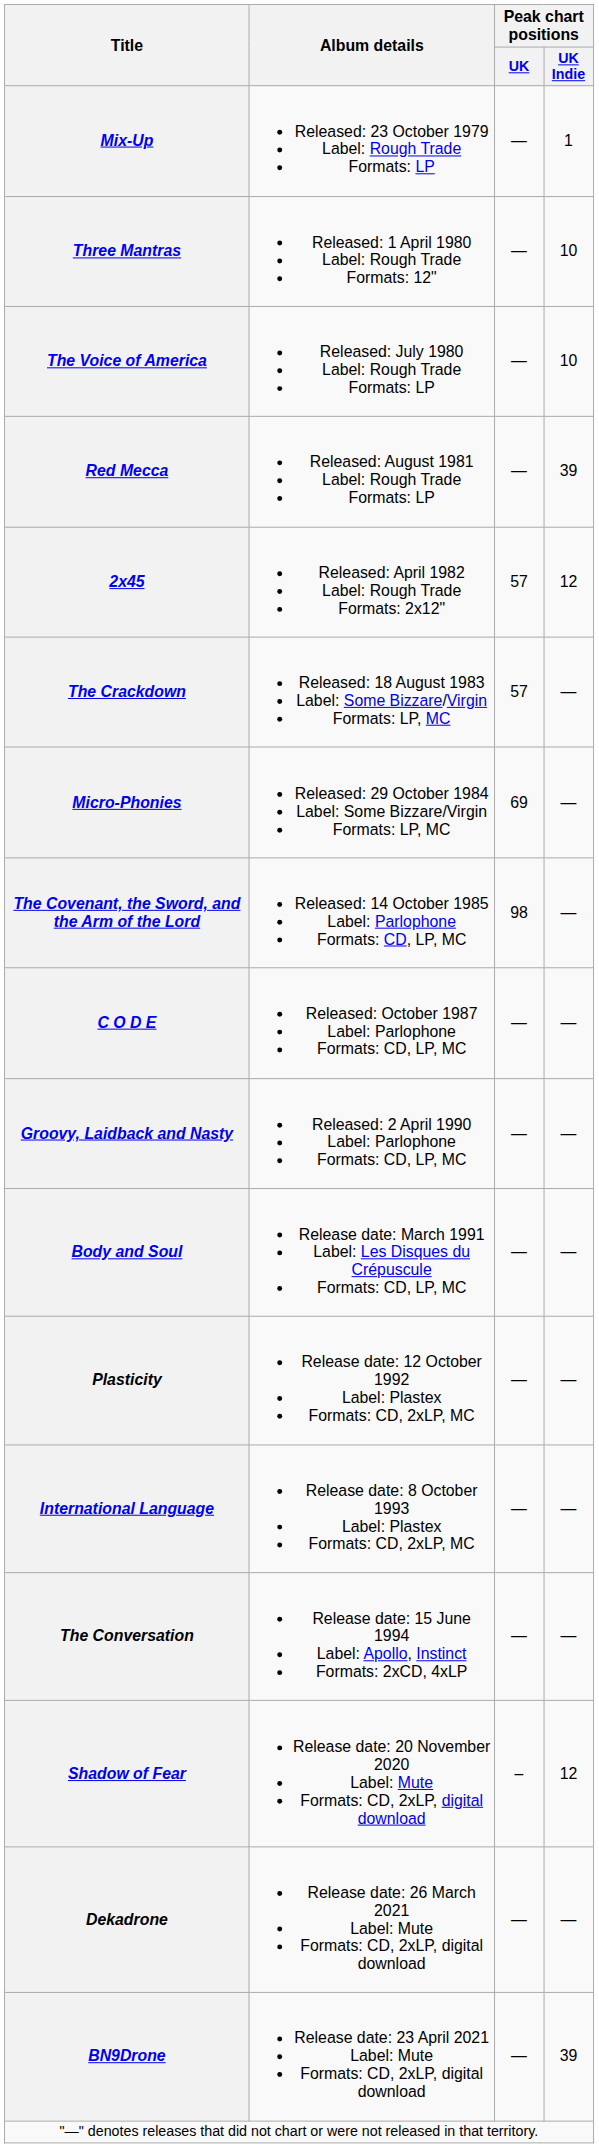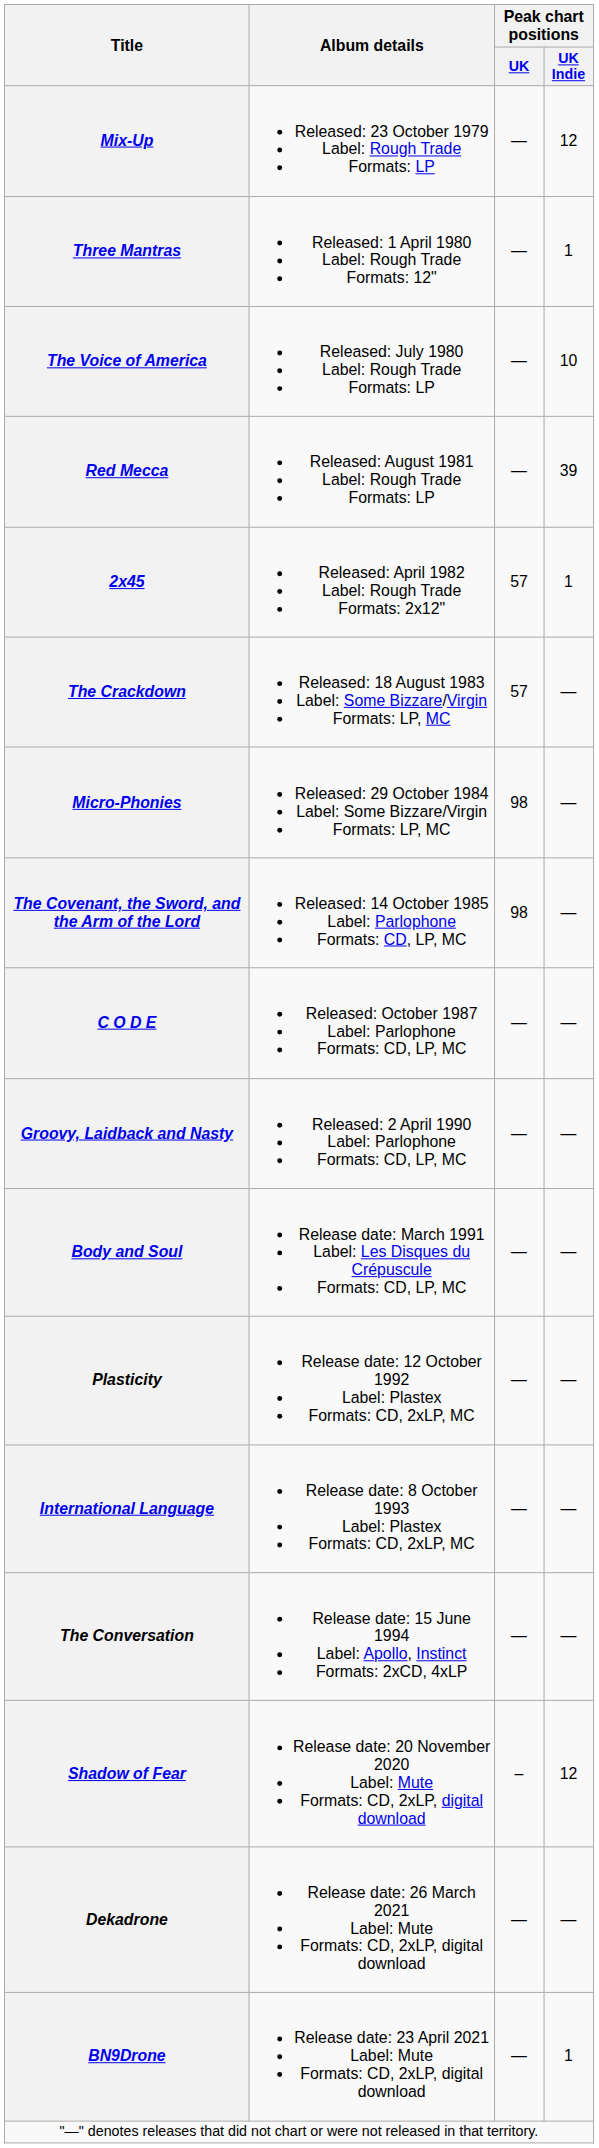 <table class="wikitable plainrowheaders" style="text-align:center;">
 <tr>
 <th rowspan="2" scope="col" style="width:15em;">Title</th>
 <th rowspan="2" scope="col" style="width:15em;">Album details</th>
 <th colspan="2" scope="col">Peak chart positions</th>
 </tr>
 <tr>
 <th scope="col" style="width:3em;font-size:90%;"><a href='#'>UK</a><br></th>
 <th scope="col" style="width:3em;font-size:90%;"><a href='#'>UK<br>Indie</a><br></th>
 </tr>
 <tr>
 <th scope="row"><em><a href='#'>Mix-Up</a></em></th>
 <td><br><ul><li>Released: 23 October 1979</li><li>Label: <a href='#'>Rough Trade</a></li><li>Formats: <a href='#'>LP</a></li></ul></td>
 <td>—</td>
-<td>1</td>
+<td>12</td>
 </tr>
 <tr>
 <th scope="row"><em><a href='#'>Three Mantras</a></em></th>
 <td><br><ul><li>Released: 1 April 1980</li><li>Label: Rough Trade</li><li>Formats: 12"</li></ul></td>
 <td>—</td>
-<td>10</td>
+<td>1</td>
 </tr>
 <tr>
 <th scope="row"><em><a href='#'>The Voice of America</a></em></th>
 <td><br><ul><li>Released: July 1980</li><li>Label: Rough Trade</li><li>Formats: LP</li></ul></td>
 <td>—</td>
 <td>10</td>
 </tr>
 <tr>
 <th scope="row"><em><a href='#'>Red Mecca</a></em></th>
 <td><br><ul><li>Released: August 1981</li><li>Label: Rough Trade</li><li>Formats: LP</li></ul></td>
 <td>—</td>
 <td>39</td>
 </tr>
 <tr>
 <th scope="row"><em><a href='#'>2x45</a></em></th>
 <td><br><ul><li>Released: April 1982</li><li>Label: Rough Trade</li><li>Formats: 2x12"</li></ul></td>
 <td>57</td>
-<td>12</td>
+<td>1</td>
 </tr>
 <tr>
 <th scope="row"><em><a href='#'>The Crackdown</a></em></th>
 <td><br><ul><li>Released: 18 August 1983</li><li>Label: <a href='#'>Some Bizzare</a>/<a href='#'>Virgin</a></li><li>Formats: LP, <a href='#'>MC</a></li></ul></td>
 <td>57</td>
 <td>—</td>
 </tr>
 <tr>
 <th scope="row"><em><a href='#'>Micro-Phonies</a></em></th>
 <td><br><ul><li>Released: 29 October 1984</li><li>Label: Some Bizzare/Virgin</li><li>Formats: LP, MC</li></ul></td>
-<td>69</td>
+<td>98</td>
 <td>—</td>
 </tr>
 <tr>
 <th scope="row"><em><a href='#'>The Covenant, the Sword, and the Arm of the Lord</a></em></th>
 <td><br><ul><li>Released: 14 October 1985</li><li>Label: <a href='#'>Parlophone</a></li><li>Formats: <a href='#'>CD</a>, LP, MC</li></ul></td>
 <td>98</td>
 <td>—</td>
 </tr>
 <tr>
 <th scope="row"><em><a href='#'>C O D E</a></em></th>
 <td><br><ul><li>Released: October 1987</li><li>Label: Parlophone</li><li>Formats: CD, LP, MC</li></ul></td>
 <td>—</td>
 <td>—</td>
 </tr>
 <tr>
 <th scope="row"><em><a href='#'>Groovy, Laidback and Nasty</a></em></th>
 <td><br><ul><li>Released: 2 April 1990</li><li>Label: Parlophone</li><li>Formats: CD, LP, MC</li></ul></td>
 <td>—</td>
 <td>—</td>
 </tr>
 <tr>
 <th scope="row"><em><a href='#'>Body and Soul</a></em></th>
 <td><br><ul><li>Release date: March 1991</li><li>Label: <a href='#'>Les Disques du Crépuscule</a></li><li>Formats: CD, LP, MC</li></ul></td>
 <td>—</td>
 <td>—</td>
 </tr>
 <tr>
 <th scope="row"><em>Plasticity</em></th>
 <td><br><ul><li>Release date: 12 October 1992</li><li>Label: Plastex</li><li>Formats: CD, 2xLP, MC</li></ul></td>
 <td>—</td>
 <td>—</td>
 </tr>
 <tr>
 <th scope="row"><em><a href='#'>International Language</a></em></th>
 <td><br><ul><li>Release date: 8 October 1993</li><li>Label: Plastex</li><li>Formats: CD, 2xLP, MC</li></ul></td>
 <td>—</td>
 <td>—</td>
 </tr>
 <tr>
 <th scope="row"><em>The Conversation</em></th>
 <td><br><ul><li>Release date: 15 June 1994</li><li>Label: <a href='#'>Apollo</a>, <a href='#'>Instinct</a></li><li>Formats: 2xCD, 4xLP</li></ul></td>
 <td>—</td>
 <td>—</td>
 </tr>
 <tr>
 <th scope="row"><em><a href='#'>Shadow of Fear</a></em></th>
 <td><br><ul><li>Release date: 20 November 2020</li><li>Label: <a href='#'>Mute</a></li><li>Formats: CD, 2xLP, <a href='#'>digital download</a></li></ul></td>
 <td>–</td>
 <td>12</td>
 </tr>
 <tr>
 <th scope="row"><em>Dekadrone</em></th>
 <td><br><ul><li>Release date: 26 March 2021</li><li>Label: Mute</li><li>Formats: CD, 2xLP, digital download</li></ul></td>
 <td>—</td>
 <td>—</td>
 </tr>
 <tr>
 <th scope="row"><em><a href='#'>BN9Drone</a></em></th>
 <td><br><ul><li>Release date: 23 April 2021</li><li>Label: Mute</li><li>Formats: CD, 2xLP, digital download</li></ul></td>
 <td>—</td>
-<td>39</td>
+<td>1</td>
 </tr>
 <tr>
 <td colspan="4" style="font-size:90%">"—" denotes releases that did not chart or were not released in that territory.</td>
 </tr>
 </table>
